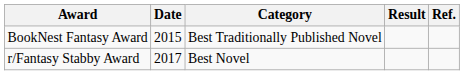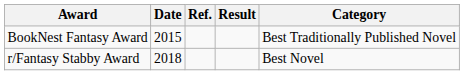 <table class="wikitable sortable">
 <tr>
 <th>Award</th>
 <th>Date</th>
+<th>Ref.</th>
+<th>Result</th>
 <th>Category</th>
-<th>Result</th>
-<th>Ref.</th>
 </tr>
 <tr>
 <td>BookNest Fantasy Award</td>
 <td>2015</td>
-<td>Best Traditionally Published Novel</td>
 <td></td>
 <td></td>
+<td>Best Traditionally Published Novel</td>
 </tr>
 <tr>
 <td>r/Fantasy Stabby Award</td>
-<td>2017</td>
-<td>Best Novel</td>
+<td>2018</td>
 <td></td>
 <td></td>
+<td>Best Novel</td>
 </tr>
 </table>
